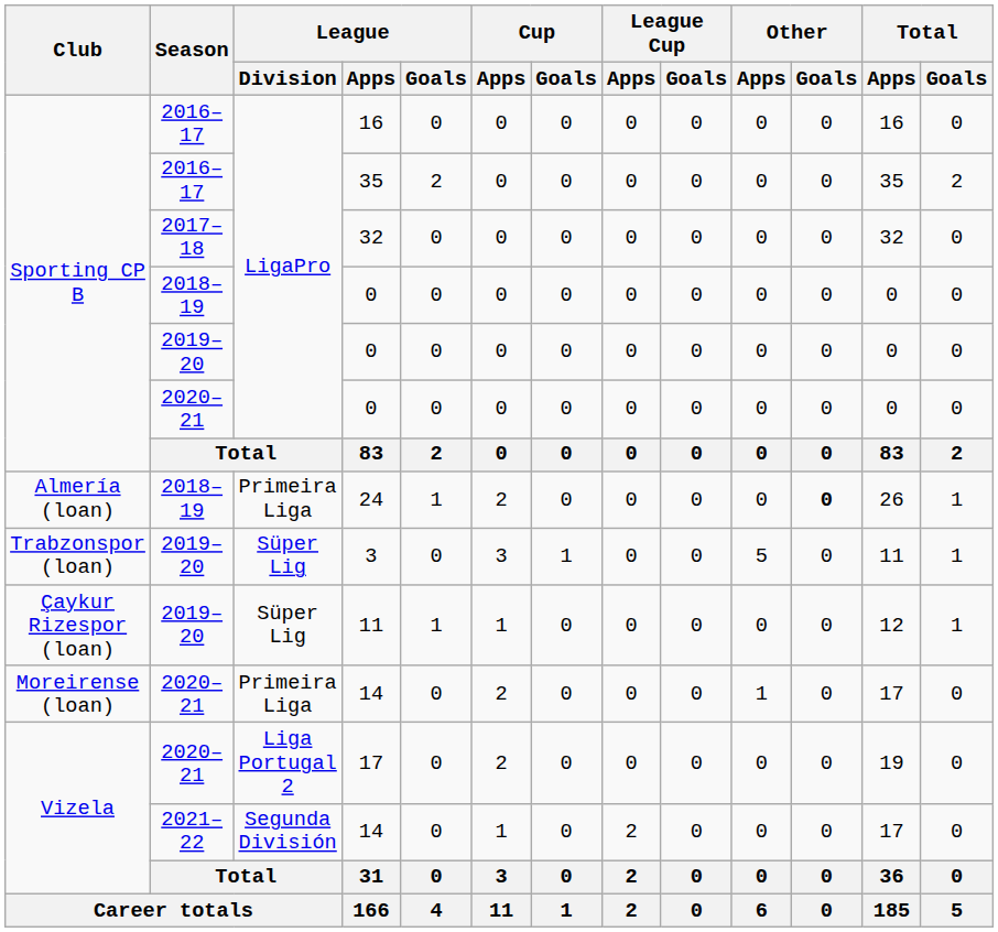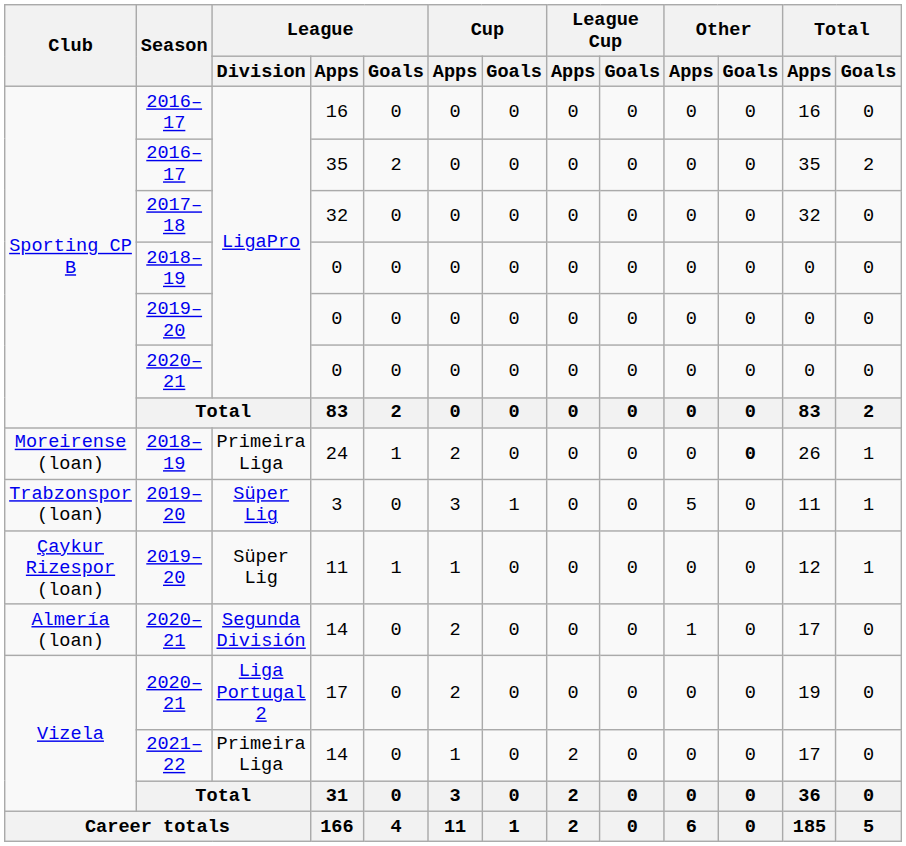 <table class="wikitable" style="text-align:center">
 <tr>
 <th rowspan="2">Club</th>
 <th rowspan="2">Season</th>
 <th colspan="3">League</th>
 <th colspan="2">Cup</th>
 <th colspan="2">League Cup</th>
 <th colspan="2">Other</th>
 <th colspan="2">Total</th>
 </tr>
 <tr>
 <th>Division</th>
 <th>Apps</th>
 <th>Goals</th>
 <th>Apps</th>
 <th>Goals</th>
 <th>Apps</th>
 <th>Goals</th>
 <th>Apps</th>
 <th>Goals</th>
 <th>Apps</th>
 <th>Goals</th>
 </tr>
 <tr>
 <td rowspan="7"><a href='#'>Sporting CP B</a></td>
 <td><a href='#'>2016–17</a></td>
 <td rowspan="6"><a href='#'>LigaPro</a></td>
 <td>16</td>
 <td>0</td>
 <td>0</td>
 <td>0</td>
 <td>0</td>
 <td>0</td>
 <td>0</td>
 <td>0</td>
 <td>16</td>
 <td>0</td>
 </tr>
 <tr>
 <td><a href='#'>2016–17</a></td>
 <td>35</td>
 <td>2</td>
 <td>0</td>
 <td>0</td>
 <td>0</td>
 <td>0</td>
 <td>0</td>
 <td>0</td>
 <td>35</td>
 <td>2</td>
 </tr>
 <tr>
 <td><a href='#'>2017–18</a></td>
 <td>32</td>
 <td>0</td>
 <td>0</td>
 <td>0</td>
 <td>0</td>
 <td>0</td>
 <td>0</td>
 <td>0</td>
 <td>32</td>
 <td>0</td>
 </tr>
 <tr>
 <td><a href='#'>2018–19</a></td>
 <td>0</td>
 <td>0</td>
 <td>0</td>
 <td>0</td>
 <td>0</td>
 <td>0</td>
 <td>0</td>
 <td>0</td>
 <td>0</td>
 <td>0</td>
 </tr>
 <tr>
 <td><a href='#'>2019–20</a></td>
 <td>0</td>
 <td>0</td>
 <td>0</td>
 <td>0</td>
 <td>0</td>
 <td>0</td>
 <td>0</td>
 <td>0</td>
 <td>0</td>
 <td>0</td>
 </tr>
 <tr>
 <td><a href='#'>2020–21</a></td>
 <td>0</td>
 <td>0</td>
 <td>0</td>
 <td>0</td>
 <td>0</td>
 <td>0</td>
 <td>0</td>
 <td>0</td>
 <td>0</td>
 <td>0</td>
 </tr>
 <tr>
 <th colspan="2">Total</th>
 <th>83</th>
 <th>2</th>
 <th>0</th>
 <th>0</th>
 <th>0</th>
 <th>0</th>
 <th>0</th>
 <th>0</th>
 <th>83</th>
 <th>2</th>
 </tr>
 <tr>
-<td><a href='#'>Almería</a> (loan)</td>
+<td><a href='#'>Moreirense</a> (loan)</td>
 <td><a href='#'>2018–19</a></td>
 <td>Primeira Liga</td>
 <td>24</td>
 <td>1</td>
 <td>2</td>
 <td>0</td>
 <td>0</td>
 <td>0</td>
 <td>0</td>
 <td><strong>0</strong></td>
 <td>26</td>
 <td>1</td>
 </tr>
 <tr>
 <td><a href='#'>Trabzonspor</a> (loan)</td>
 <td><a href='#'>2019–20</a></td>
 <td><a href='#'>Süper Lig</a></td>
 <td>3</td>
 <td>0</td>
 <td>3</td>
 <td>1</td>
 <td>0</td>
 <td>0</td>
 <td>5</td>
 <td>0</td>
 <td>11</td>
 <td>1</td>
 </tr>
 <tr>
 <td><a href='#'>Çaykur Rizespor</a> (loan)</td>
 <td><a href='#'>2019–20</a></td>
 <td>Süper Lig</td>
 <td>11</td>
 <td>1</td>
 <td>1</td>
 <td>0</td>
 <td>0</td>
 <td>0</td>
 <td>0</td>
 <td>0</td>
 <td>12</td>
 <td>1</td>
 </tr>
 <tr>
-<td><a href='#'>Moreirense</a> (loan)</td>
+<td><a href='#'>Almería</a> (loan)</td>
 <td><a href='#'>2020–21</a></td>
-<td>Primeira Liga</td>
+<td><a href='#'>Segunda División</a></td>
 <td>14</td>
 <td>0</td>
 <td>2</td>
 <td>0</td>
 <td>0</td>
 <td>0</td>
 <td>1</td>
 <td>0</td>
 <td>17</td>
 <td>0</td>
 </tr>
 <tr>
 <td rowspan="3"><a href='#'>Vizela</a></td>
 <td><a href='#'>2020–21</a></td>
 <td><a href='#'>Liga Portugal 2</a></td>
 <td>17</td>
 <td>0</td>
 <td>2</td>
 <td>0</td>
 <td>0</td>
 <td>0</td>
 <td>0</td>
 <td>0</td>
 <td>19</td>
 <td>0</td>
 </tr>
 <tr>
 <td><a href='#'>2021–22</a></td>
-<td><a href='#'>Segunda División</a></td>
+<td>Primeira Liga</td>
 <td>14</td>
 <td>0</td>
 <td>1</td>
 <td>0</td>
 <td>2</td>
 <td>0</td>
 <td>0</td>
 <td>0</td>
 <td>17</td>
 <td>0</td>
 </tr>
 <tr>
 <th colspan="2">Total</th>
 <th>31</th>
 <th>0</th>
 <th>3</th>
 <th>0</th>
 <th>2</th>
 <th>0</th>
 <th>0</th>
 <th>0</th>
 <th>36</th>
 <th>0</th>
 </tr>
 <tr>
 <th colspan="3">Career totals</th>
 <th>166</th>
 <th>4</th>
 <th>11</th>
 <th>1</th>
 <th>2</th>
 <th>0</th>
 <th>6</th>
 <th>0</th>
 <th>185</th>
 <th>5</th>
 </tr>
 </table>
